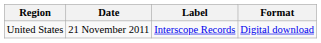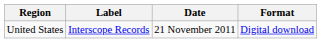 <table class=wikitable>
 <tr>
 <th>Region</th>
+<th>Label</th>
 <th>Date</th>
-<th>Label</th>
 <th>Format</th>
 </tr>
 <tr>
 <td>United States</td>
+<td><a href='#'>Interscope Records</a></td>
 <td>21 November 2011</td>
-<td><a href='#'>Interscope Records</a></td>
 <td><a href='#'>Digital download</a></td>
 </tr>
 </table>
